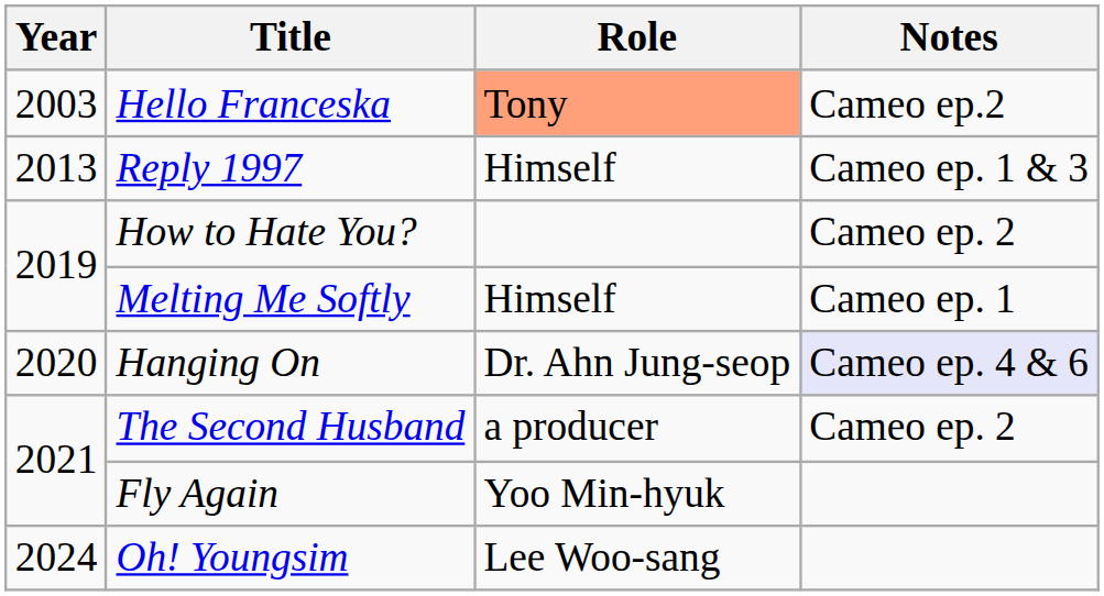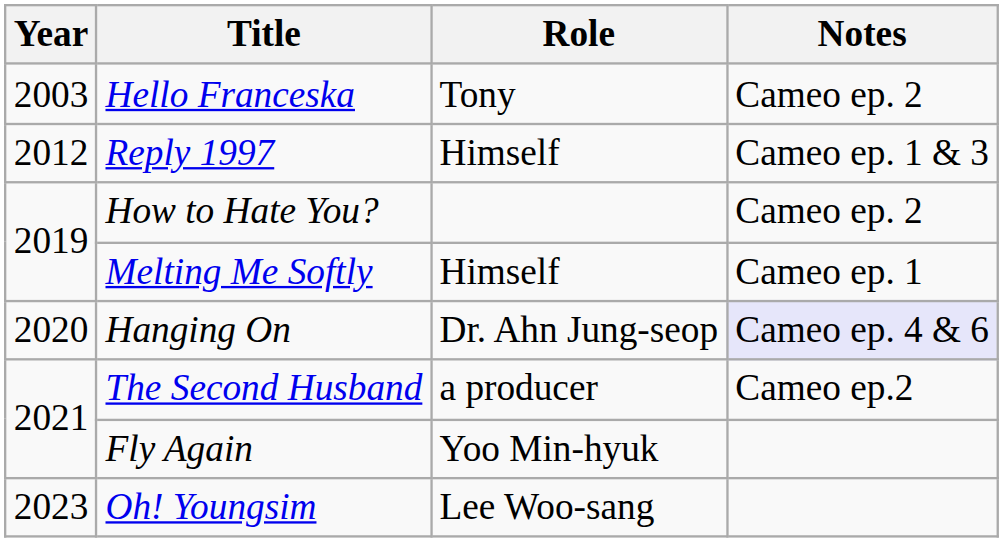 <table class="wikitable">
 <tr>
 <th>Year</th>
 <th>Title</th>
 <th>Role</th>
 <th>Notes</th>
 </tr>
 <tr>
 <td>2003</td>
 <td><em><a href='#'>Hello Franceska</a></em></td>
-<td style="background: lightsalmon;">Tony</td>
-<td>Cameo ep.2</td>
+<td>Tony</td>
+<td>Cameo ep. 2</td>
 </tr>
 <tr>
-<td>2013</td>
+<td>2012</td>
 <td><em><a href='#'>Reply 1997</a></em></td>
 <td>Himself</td>
 <td>Cameo ep. 1 & 3</td>
 </tr>
 <tr>
 <td rowspan=2>2019</td>
 <td><em>How to Hate You?</em></td>
 <td></td>
 <td>Cameo ep. 2</td>
 </tr>
 <tr>
 <td><em><a href='#'>Melting Me Softly</a></em></td>
 <td>Himself</td>
 <td>Cameo ep. 1</td>
 </tr>
 <tr>
 <td>2020</td>
 <td><em>Hanging On</em></td>
 <td>Dr. Ahn Jung-seop</td>
 <td style="background: lavender;">Cameo ep. 4 & 6</td>
 </tr>
 <tr>
 <td rowspan="2">2021</td>
 <td><em><a href='#'>The Second Husband</a></em></td>
 <td>a producer</td>
-<td>Cameo ep. 2</td>
+<td>Cameo ep.2</td>
 </tr>
 <tr>
 <td><em>Fly Again</em></td>
 <td>Yoo Min-hyuk</td>
 <td></td>
 </tr>
 <tr>
-<td>2024</td>
+<td>2023</td>
 <td><em><a href='#'>Oh! Youngsim</a></em></td>
 <td>Lee Woo-sang</td>
 <td></td>
 </tr>
 </table>
